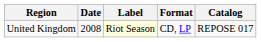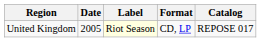 <table class="wikitable">
 <tr>
 <th>Region</th>
 <th>Date</th>
 <th>Label</th>
 <th>Format</th>
 <th>Catalog</th>
 </tr>
 <tr>
 <td>United Kingdom</td>
-<td>2008</td>
+<td>2005</td>
 <td style="background: lightyellow;">Riot Season</td>
 <td>CD, <a href='#'>LP</a></td>
 <td>REPOSE 017</td>
 </tr>
 </table>
